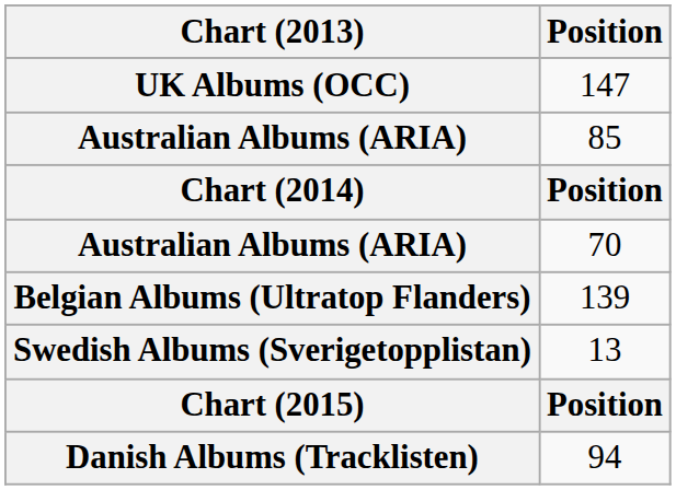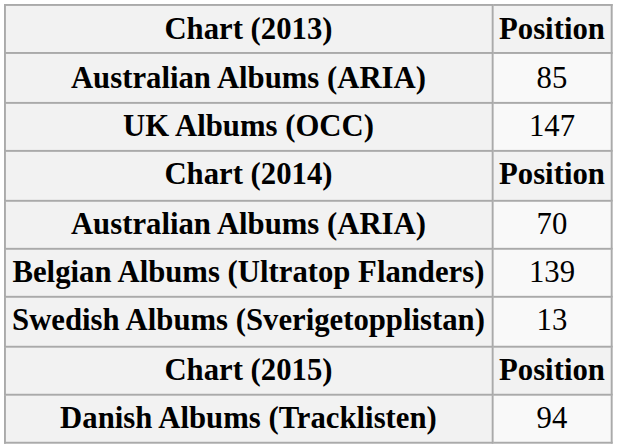 <table class="wikitable plainrowheaders">
 <tr>
 <th>Chart (2013)</th>
 <th>Position</th>
 </tr>
 <tr>
+<th scope="row">Australian Albums (ARIA)</th>
+<td style="text-align:center;">85</td>
+</tr>
+<tr>
 <th scope="row">UK Albums (OCC)</th>
 <td style="text-align:center;">147</td>
-</tr>
-<tr>
-<th scope="row">Australian Albums (ARIA)</th>
-<td style="text-align:center;">85</td>
 </tr>
 <tr>
 <th>Chart (2014)</th>
 <th>Position</th>
 </tr>
 <tr>
 <th scope="row">Australian Albums (ARIA)</th>
 <td style="text-align:center;">70</td>
 </tr>
 <tr>
 <th scope="row">Belgian Albums (Ultratop Flanders)</th>
 <td style="text-align:center;">139</td>
 </tr>
 <tr>
 <th scope="row">Swedish Albums (Sverigetopplistan)</th>
 <td style="text-align:center;">13</td>
 </tr>
 <tr>
 <th>Chart (2015)</th>
 <th>Position</th>
 </tr>
 <tr>
 <th scope="row">Danish Albums (Tracklisten)</th>
 <td align=center>94</td>
 </tr>
 </table>
